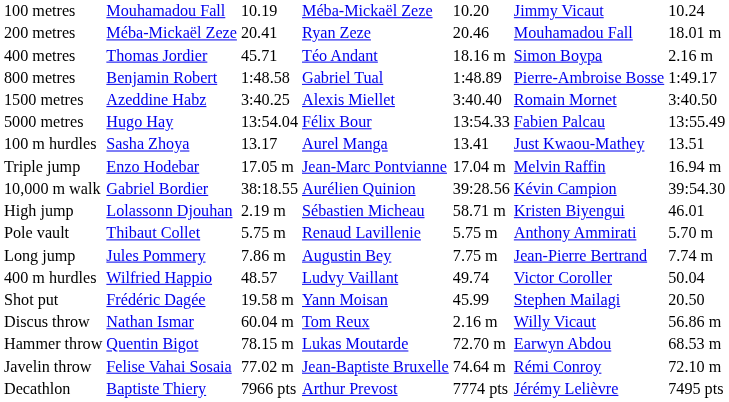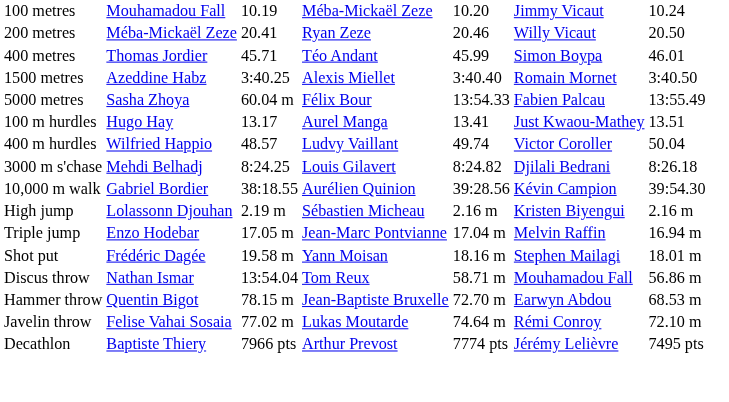 <table>
 <tr>
 <td>100 metres</td>
 <td><a href='#'>Mouhamadou Fall</a></td>
 <td>10.19</td>
 <td><a href='#'>Méba-Mickaël Zeze</a></td>
 <td>10.20</td>
 <td><a href='#'>Jimmy Vicaut</a></td>
 <td>10.24</td>
 </tr>
 <tr>
 <td>200 metres</td>
 <td><a href='#'>Méba-Mickaël Zeze</a></td>
 <td>20.41 </td>
 <td><a href='#'>Ryan Zeze</a></td>
 <td>20.46 </td>
-<td><a href='#'>Mouhamadou Fall</a></td>
-<td>18.01 m</td>
+<td><a href='#'>Willy Vicaut</a></td>
+<td>20.50</td>
 </tr>
 <tr>
 <td>400 metres</td>
 <td><a href='#'>Thomas Jordier</a></td>
 <td>45.71</td>
 <td><a href='#'>Téo Andant</a></td>
-<td>18.16 m</td>
+<td>45.99 </td>
 <td><a href='#'>Simon Boypa</a></td>
-<td>2.16 m</td>
-</tr>
-<tr>
-<td>800 metres</td>
-<td><a href='#'>Benjamin Robert</a></td>
-<td>1:48.58</td>
-<td><a href='#'>Gabriel Tual</a></td>
-<td>1:48.89</td>
-<td><a href='#'>Pierre-Ambroise Bosse</a></td>
-<td>1:49.17</td>
+<td>46.01 </td>
 </tr>
 <tr>
 <td>1500 metres</td>
 <td><a href='#'>Azeddine Habz</a></td>
 <td>3:40.25</td>
 <td><a href='#'>Alexis Miellet</a></td>
 <td>3:40.40</td>
 <td><a href='#'>Romain Mornet</a></td>
 <td>3:40.50</td>
 </tr>
 <tr>
 <td>5000 metres</td>
-<td><a href='#'>Hugo Hay</a></td>
-<td>13:54.04</td>
+<td><a href='#'>Sasha Zhoya</a></td>
+<td>60.04 m</td>
 <td><a href='#'>Félix Bour</a></td>
 <td>13:54.33</td>
 <td><a href='#'>Fabien Palcau</a></td>
 <td>13:55.49</td>
 </tr>
 <tr>
 <td>100 m hurdles</td>
-<td><a href='#'>Sasha Zhoya</a></td>
+<td><a href='#'>Hugo Hay</a></td>
 <td>13.17 </td>
 <td><a href='#'>Aurel Manga</a></td>
 <td>13.41</td>
 <td><a href='#'>Just Kwaou-Mathey</a></td>
 <td>13.51</td>
 </tr>
 <tr>
-<td>Triple jump</td>
-<td><a href='#'>Enzo Hodebar</a></td>
-<td>17.05 m </td>
-<td><a href='#'>Jean-Marc Pontvianne</a></td>
-<td>17.04 m</td>
-<td><a href='#'>Melvin Raffin</a></td>
-<td>16.94 m</td>
+<td>400 m hurdles</td>
+<td><a href='#'>Wilfried Happio</a></td>
+<td>48.57 </td>
+<td><a href='#'>Ludvy Vaillant</a></td>
+<td>49.74</td>
+<td><a href='#'>Victor Coroller</a></td>
+<td>50.04</td>
+</tr>
+<tr>
+<td>3000 m s'chase</td>
+<td><a href='#'>Mehdi Belhadj</a></td>
+<td>8:24.25</td>
+<td><a href='#'>Louis Gilavert</a></td>
+<td>8:24.82</td>
+<td><a href='#'>Djilali Bedrani</a></td>
+<td>8:26.18</td>
 </tr>
 <tr>
 <td>10,000 m walk</td>
 <td><a href='#'>Gabriel Bordier</a></td>
 <td>38:18.55 </td>
 <td><a href='#'>Aurélien Quinion</a></td>
 <td>39:28.56 </td>
 <td><a href='#'>Kévin Campion</a></td>
 <td>39:54.30</td>
 </tr>
 <tr>
 <td>High jump</td>
 <td><a href='#'>Lolassonn Djouhan</a></td>
 <td>2.19 m</td>
 <td><a href='#'>Sébastien Micheau</a></td>
-<td>58.71 m</td>
+<td>2.16 m</td>
 <td><a href='#'>Kristen Biyengui</a></td>
-<td>46.01 </td>
+<td>2.16 m</td>
 </tr>
 <tr>
-<td>Pole vault</td>
-<td><a href='#'>Thibaut Collet</a></td>
-<td>5.75 m</td>
-<td><a href='#'>Renaud Lavillenie</a></td>
-<td>5.75 m</td>
-<td><a href='#'>Anthony Ammirati</a></td>
-<td>5.70 m</td>
-</tr>
-<tr>
-<td>Long jump</td>
-<td><a href='#'>Jules Pommery</a></td>
-<td>7.86 m</td>
-<td><a href='#'>Augustin Bey</a></td>
-<td>7.75 m</td>
-<td><a href='#'>Jean-Pierre Bertrand</a></td>
-<td>7.74 m</td>
-</tr>
-<tr>
-<td>400 m hurdles</td>
-<td><a href='#'>Wilfried Happio</a></td>
-<td>48.57 </td>
-<td><a href='#'>Ludvy Vaillant</a></td>
-<td>49.74</td>
-<td><a href='#'>Victor Coroller</a></td>
-<td>50.04</td>
+<td>Triple jump</td>
+<td><a href='#'>Enzo Hodebar</a></td>
+<td>17.05 m </td>
+<td><a href='#'>Jean-Marc Pontvianne</a></td>
+<td>17.04 m</td>
+<td><a href='#'>Melvin Raffin</a></td>
+<td>16.94 m</td>
 </tr>
 <tr>
 <td>Shot put</td>
 <td><a href='#'>Frédéric Dagée</a></td>
 <td>19.58 m</td>
 <td><a href='#'>Yann Moisan</a></td>
-<td>45.99 </td>
+<td>18.16 m</td>
 <td><a href='#'>Stephen Mailagi</a></td>
-<td>20.50</td>
+<td>18.01 m</td>
 </tr>
 <tr>
 <td>Discus throw</td>
 <td><a href='#'>Nathan Ismar</a></td>
-<td>60.04 m</td>
+<td>13:54.04</td>
 <td><a href='#'>Tom Reux</a></td>
-<td>2.16 m</td>
-<td><a href='#'>Willy Vicaut</a></td>
+<td>58.71 m</td>
+<td><a href='#'>Mouhamadou Fall</a></td>
 <td>56.86 m </td>
 </tr>
 <tr>
 <td>Hammer throw</td>
 <td><a href='#'>Quentin Bigot</a></td>
 <td>78.15 m</td>
-<td><a href='#'>Lukas Moutarde</a></td>
+<td><a href='#'>Jean-Baptiste Bruxelle</a></td>
 <td>72.70 m</td>
 <td><a href='#'>Earwyn Abdou</a></td>
 <td>68.53 m</td>
 </tr>
 <tr>
 <td>Javelin throw</td>
 <td><a href='#'>Felise Vahai Sosaia</a></td>
 <td>77.02 m </td>
-<td><a href='#'>Jean-Baptiste Bruxelle</a></td>
+<td><a href='#'>Lukas Moutarde</a></td>
 <td>74.64 m</td>
 <td><a href='#'>Rémi Conroy</a></td>
 <td>72.10 m</td>
 </tr>
 <tr>
 <td>Decathlon</td>
 <td><a href='#'>Baptiste Thiery</a></td>
 <td>7966 pts </td>
 <td><a href='#'>Arthur Prevost</a></td>
 <td>7774 pts </td>
 <td><a href='#'>Jérémy Lelièvre</a></td>
 <td>7495 pts</td>
 </tr>
 </table>
